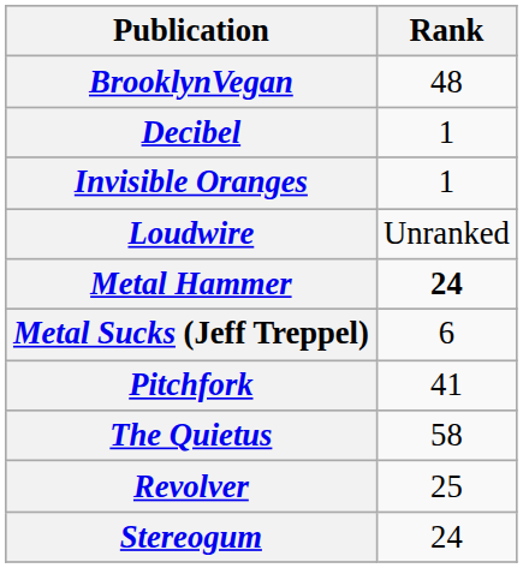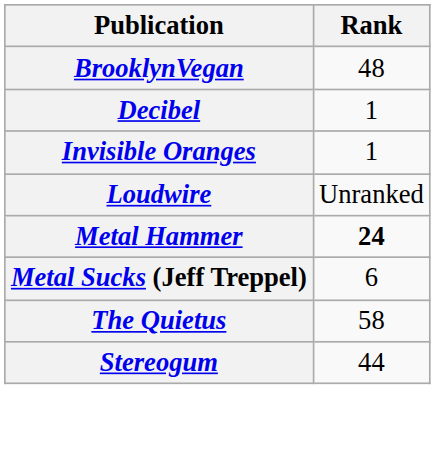 <table class="sortable plainrowheaders wikitable">
 <tr>
 <th scope="col">Publication</th>
 <th scope="col">Rank</th>
 </tr>
 <tr>
 <th scope="row"><em><a href='#'>BrooklynVegan</a></em></th>
 <td align=center>48</td>
 </tr>
 <tr>
 <th scope="row"><em><a href='#'>Decibel</a></em></th>
 <td align=center>1</td>
 </tr>
 <tr>
 <th scope="row"><em><a href='#'>Invisible Oranges</a></em></th>
 <td align=center>1</td>
 </tr>
 <tr>
 <th scope="row"><em><a href='#'>Loudwire</a></em></th>
 <td align=center>Unranked</td>
 </tr>
 <tr>
 <th scope="row"><em><a href='#'>Metal Hammer</a></em></th>
 <td align=center><strong>24</strong></td>
 </tr>
 <tr>
 <th scope="row"><em><a href='#'>Metal Sucks</a></em> (Jeff Treppel)</th>
 <td align=center>6</td>
 </tr>
 <tr>
-<th scope="row"><em><a href='#'>Pitchfork</a></em></th>
-<td align=center>41</td>
-</tr>
-<tr>
 <th scope="row"><em><a href='#'>The Quietus</a></em></th>
 <td align=center>58</td>
 </tr>
 <tr>
-<th scope="row"><em><a href='#'>Revolver</a></em></th>
-<td align=center>25</td>
-</tr>
-<tr>
 <th scope="row"><em><a href='#'>Stereogum</a></em></th>
-<td align=center>24</td>
+<td align=center>44</td>
 </tr>
 </table>
